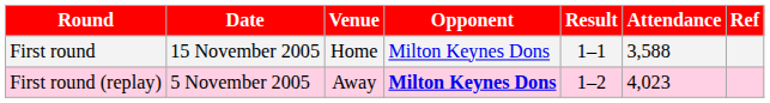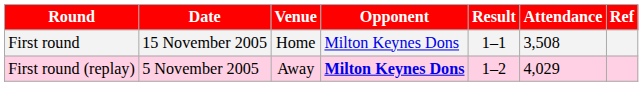 <table class="wikitable">
 <tr style="color:white;">
 <th style="background:#FF0000;">Round</th>
 <th style="background:#FF0000;">Date</th>
 <th style="background:#FF0000;">Venue</th>
 <th style="background:#FF0000;">Opponent</th>
 <th style="background:#FF0000;">Result</th>
 <th style="background:#FF0000;">Attendance</th>
 <th style="background:#FF0000;">Ref</th>
 </tr>
 <tr bgcolor="#f3f3f3">
 <td>First round</td>
 <td>15 November 2005</td>
 <td align="center">Home</td>
 <td><a href='#'>Milton Keynes Dons</a></td>
 <td align="center">1–1</td>
-<td>3,588</td>
+<td>3,508</td>
 <td></td>
 </tr>
 <tr bgcolor="#ffd0e3">
 <td>First round (replay)</td>
 <td>5 November 2005</td>
 <td align="center">Away</td>
 <td><strong><a href='#'>Milton Keynes Dons</a></strong></td>
 <td align="center">1–2</td>
-<td>4,023</td>
+<td>4,029</td>
 <td></td>
 </tr>
 </table>
